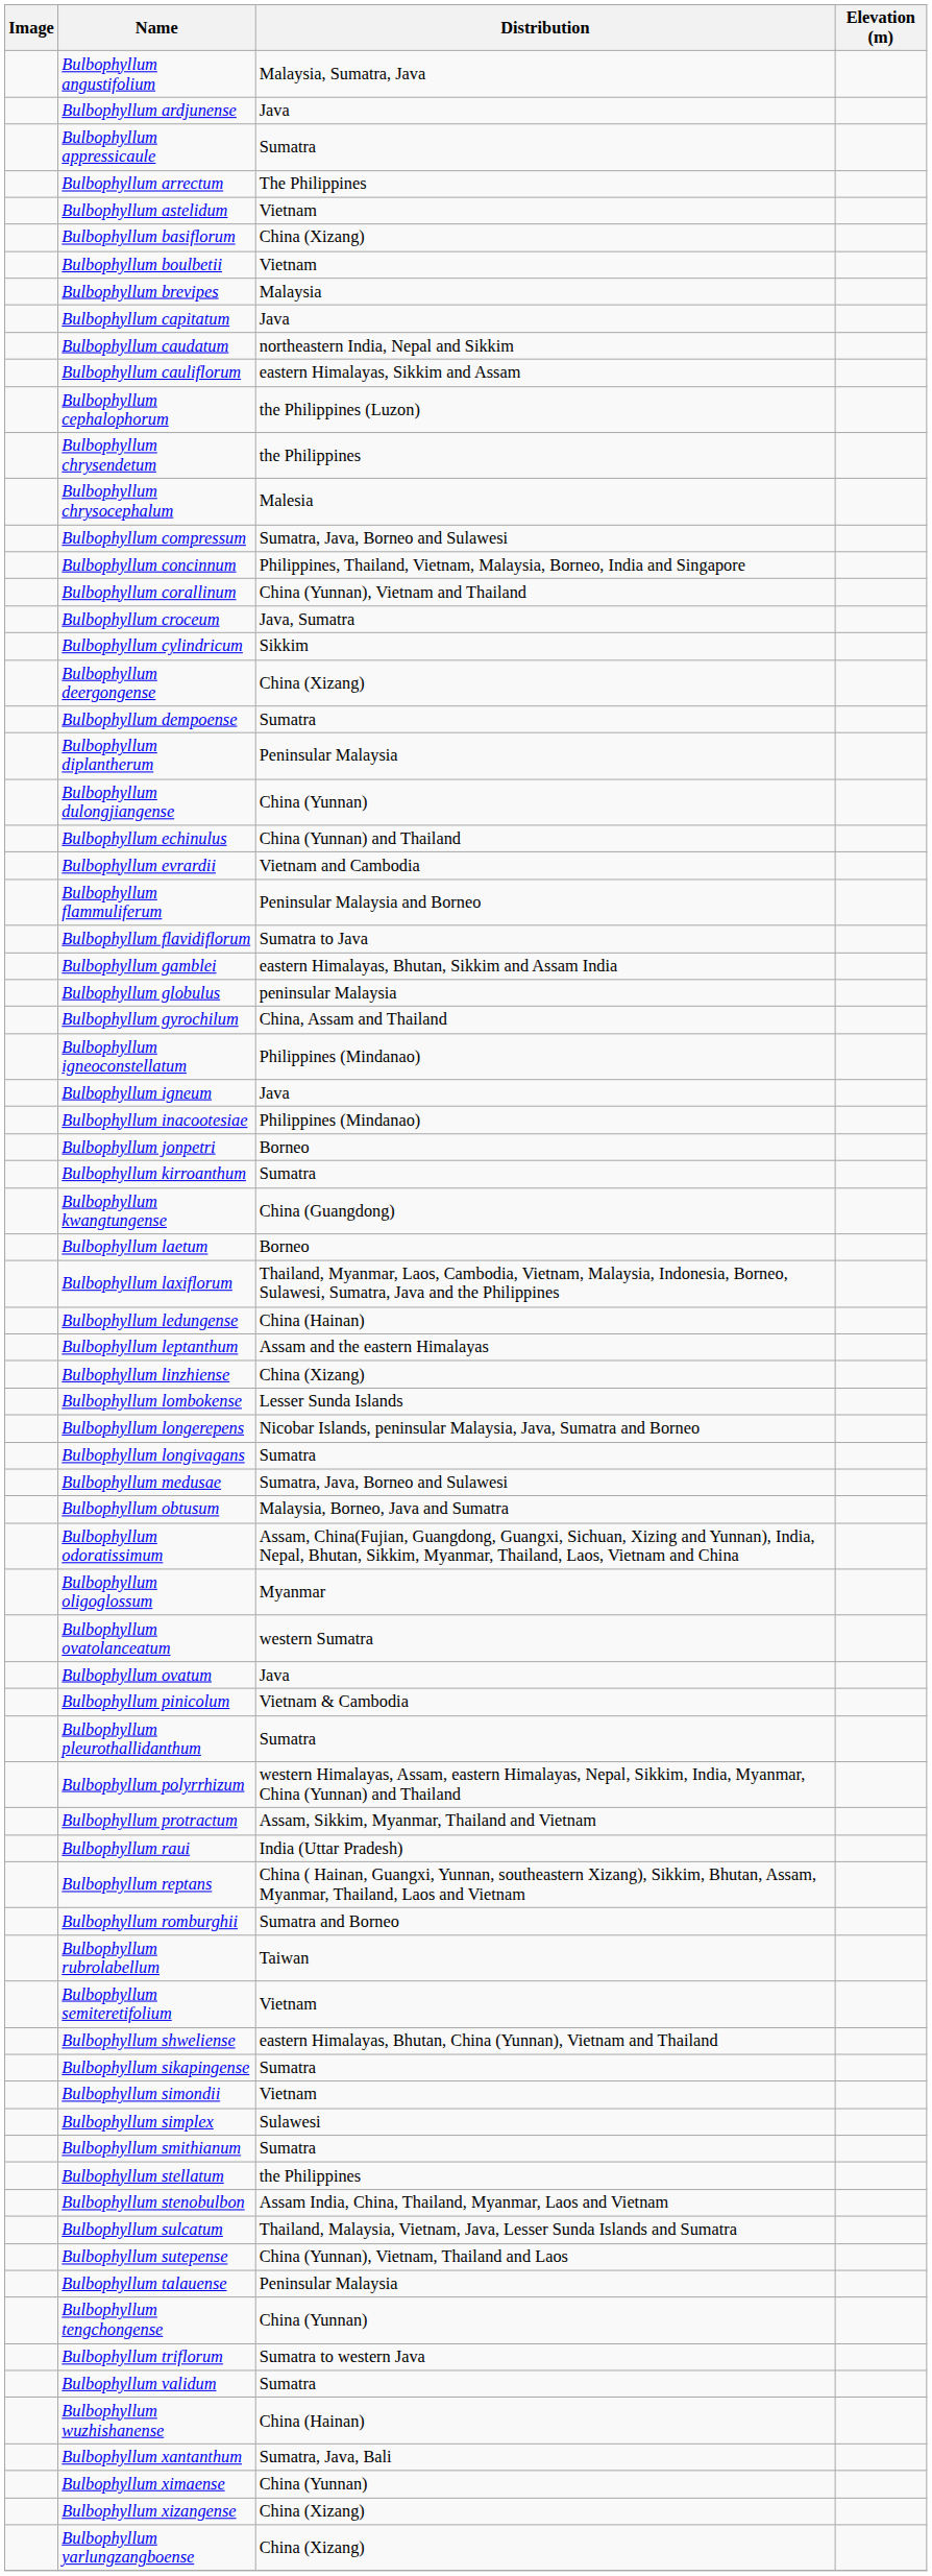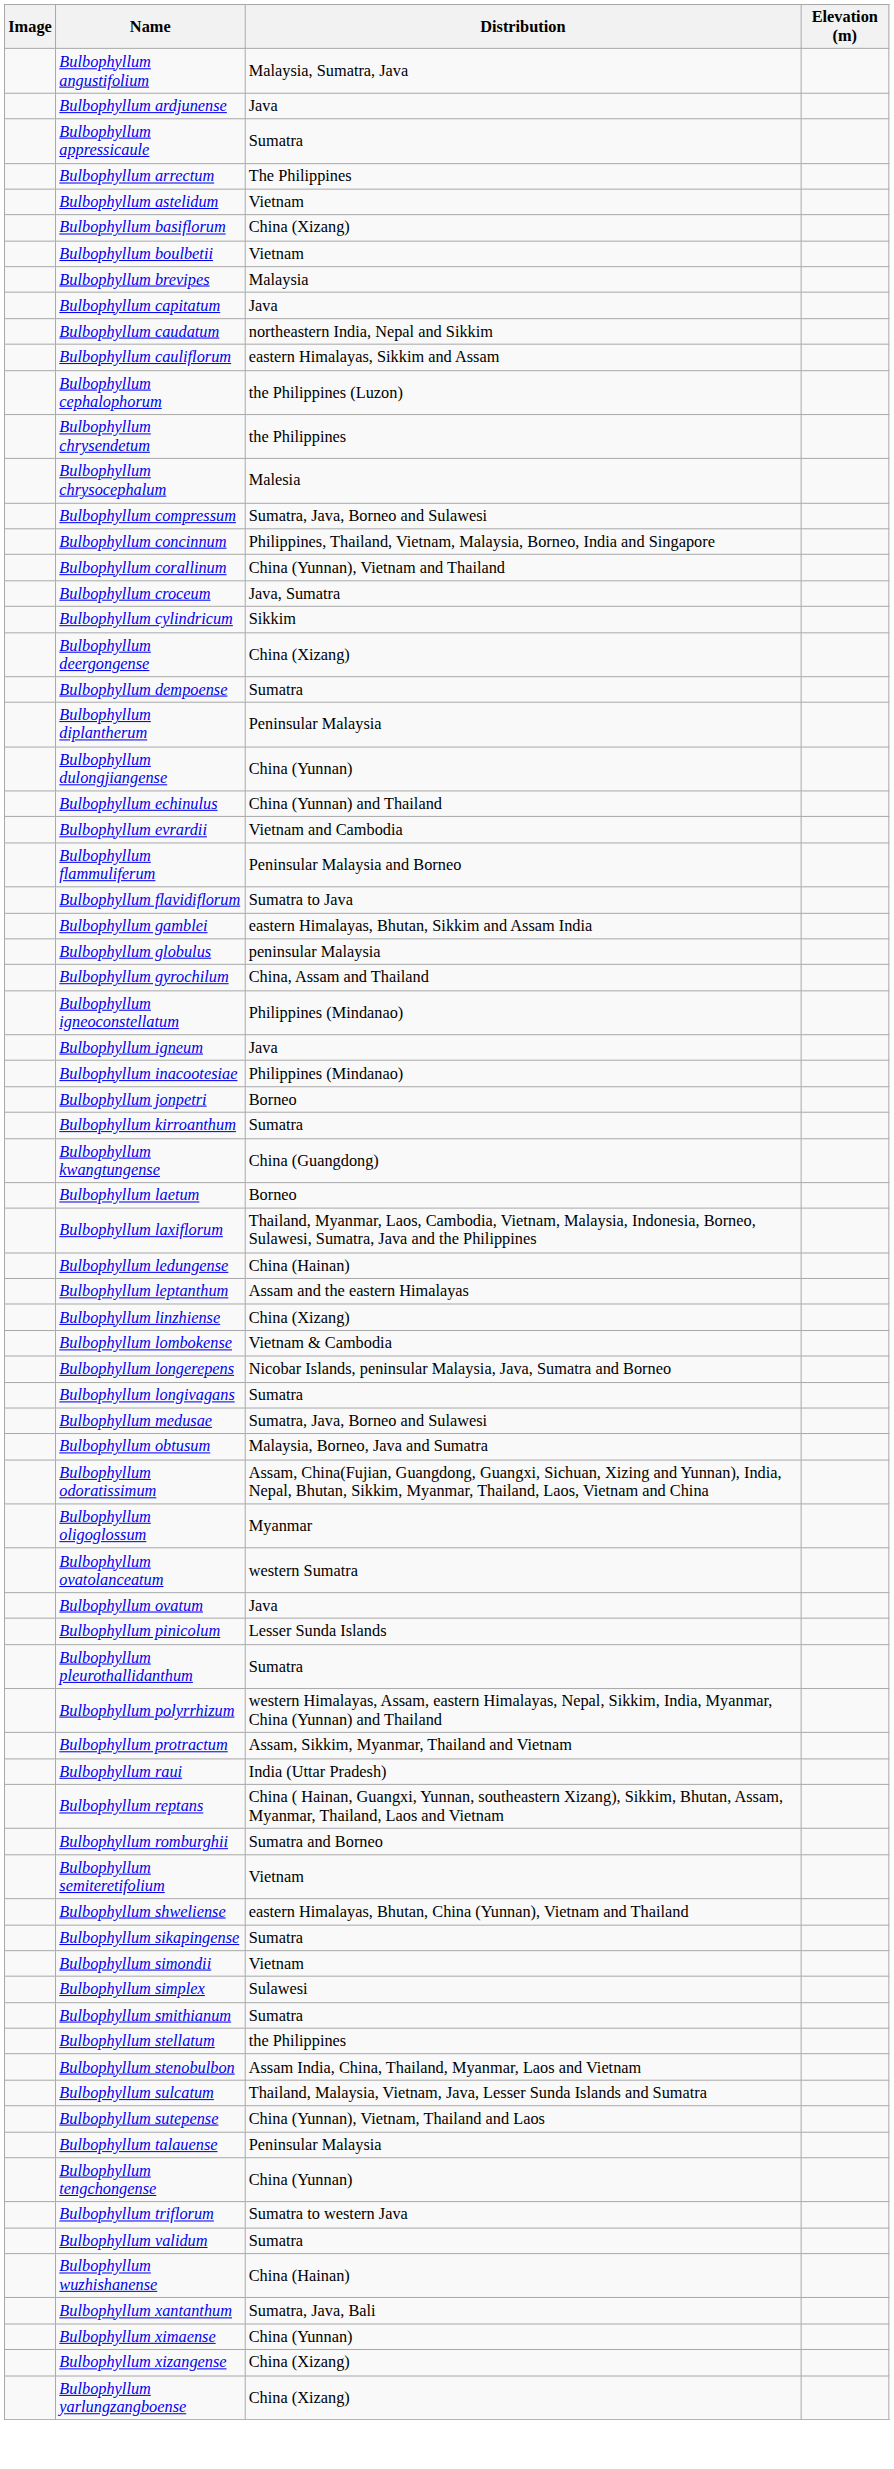 <table class="wikitable collapsible">
 <tr>
 <th>Image</th>
 <th>Name</th>
 <th>Distribution</th>
 <th>Elevation (m)</th>
 </tr>
 <tr>
 <td></td>
 <td><em><a href='#'>Bulbophyllum angustifolium</a></em> </td>
 <td>Malaysia, Sumatra, Java</td>
 <td></td>
 </tr>
 <tr>
 <td></td>
 <td><em><a href='#'>Bulbophyllum ardjunense</a></em> </td>
 <td>Java</td>
 <td></td>
 </tr>
 <tr>
 <td></td>
 <td><em><a href='#'>Bulbophyllum appressicaule</a></em> </td>
 <td>Sumatra</td>
 <td></td>
 </tr>
 <tr>
 <td></td>
 <td><em><a href='#'>Bulbophyllum arrectum</a></em> </td>
 <td>The Philippines</td>
 <td></td>
 </tr>
 <tr>
 <td></td>
 <td><em><a href='#'>Bulbophyllum astelidum</a></em> </td>
 <td>Vietnam</td>
 <td></td>
 </tr>
 <tr>
 <td></td>
 <td><em><a href='#'>Bulbophyllum basiflorum</a></em> </td>
 <td>China (Xizang)</td>
 <td></td>
 </tr>
 <tr>
 <td></td>
 <td><em><a href='#'>Bulbophyllum boulbetii</a></em> </td>
 <td>Vietnam</td>
 <td></td>
 </tr>
 <tr>
 <td></td>
 <td><em><a href='#'>Bulbophyllum brevipes</a></em> </td>
 <td>Malaysia</td>
 <td></td>
 </tr>
 <tr>
 <td></td>
 <td><em><a href='#'>Bulbophyllum capitatum</a></em> </td>
 <td>Java</td>
 <td></td>
 </tr>
 <tr>
 <td></td>
 <td><em><a href='#'>Bulbophyllum caudatum</a></em> </td>
 <td>northeastern India, Nepal and Sikkim</td>
 <td></td>
 </tr>
 <tr>
 <td></td>
 <td><em><a href='#'>Bulbophyllum cauliflorum</a></em> </td>
 <td>eastern Himalayas, Sikkim and Assam</td>
 <td></td>
 </tr>
 <tr>
 <td></td>
 <td><em><a href='#'>Bulbophyllum cephalophorum</a></em> </td>
 <td>the Philippines (Luzon)</td>
 <td></td>
 </tr>
 <tr>
 <td></td>
 <td><em><a href='#'>Bulbophyllum chrysendetum</a></em> </td>
 <td>the Philippines</td>
 <td></td>
 </tr>
 <tr>
 <td></td>
 <td><em><a href='#'>Bulbophyllum chrysocephalum</a></em> </td>
 <td>Malesia</td>
 <td></td>
 </tr>
 <tr>
 <td></td>
 <td><em><a href='#'>Bulbophyllum compressum</a></em> </td>
 <td>Sumatra, Java, Borneo and Sulawesi</td>
 <td></td>
 </tr>
 <tr>
 <td></td>
 <td><em><a href='#'>Bulbophyllum concinnum</a></em> </td>
 <td>Philippines, Thailand, Vietnam, Malaysia, Borneo, India and Singapore</td>
 <td></td>
 </tr>
 <tr>
 <td></td>
 <td><em><a href='#'>Bulbophyllum corallinum</a></em> </td>
 <td>China (Yunnan), Vietnam and Thailand</td>
 <td></td>
 </tr>
 <tr>
 <td></td>
 <td><em><a href='#'>Bulbophyllum croceum</a></em> </td>
 <td>Java, Sumatra</td>
 <td></td>
 </tr>
 <tr>
 <td></td>
 <td><em><a href='#'>Bulbophyllum cylindricum</a></em> </td>
 <td>Sikkim</td>
 <td></td>
 </tr>
 <tr>
 <td></td>
 <td><em><a href='#'>Bulbophyllum deergongense</a></em> </td>
 <td>China (Xizang)</td>
 <td></td>
 </tr>
 <tr>
 <td></td>
 <td><em><a href='#'>Bulbophyllum dempoense</a></em> </td>
 <td>Sumatra</td>
 <td></td>
 </tr>
 <tr>
 <td></td>
 <td><em><a href='#'>Bulbophyllum diplantherum</a></em> </td>
 <td>Peninsular Malaysia</td>
 <td></td>
 </tr>
 <tr>
 <td></td>
 <td><em><a href='#'>Bulbophyllum dulongjiangense</a></em> </td>
 <td>China (Yunnan)</td>
 <td></td>
 </tr>
 <tr>
 <td></td>
 <td><em><a href='#'>Bulbophyllum echinulus</a></em> </td>
 <td>China (Yunnan) and Thailand</td>
 <td></td>
 </tr>
 <tr>
 <td></td>
 <td><em><a href='#'>Bulbophyllum evrardii</a></em> </td>
 <td>Vietnam and Cambodia</td>
 <td></td>
 </tr>
 <tr>
 <td></td>
 <td><em><a href='#'>Bulbophyllum flammuliferum</a></em> </td>
 <td>Peninsular Malaysia and Borneo</td>
 <td></td>
 </tr>
 <tr>
 <td></td>
 <td><em><a href='#'>Bulbophyllum flavidiflorum</a></em> </td>
 <td>Sumatra to Java</td>
 <td></td>
 </tr>
 <tr>
 <td></td>
 <td><em><a href='#'>Bulbophyllum gamblei</a></em> </td>
 <td>eastern Himalayas, Bhutan, Sikkim and Assam India</td>
 <td></td>
 </tr>
 <tr>
 <td></td>
 <td><em><a href='#'>Bulbophyllum globulus</a></em> </td>
 <td>peninsular Malaysia</td>
 <td></td>
 </tr>
 <tr>
 <td></td>
 <td><em><a href='#'>Bulbophyllum gyrochilum</a></em> </td>
 <td>China, Assam and Thailand</td>
 <td></td>
 </tr>
 <tr>
 <td></td>
 <td><em><a href='#'>Bulbophyllum igneoconstellatum</a></em> </td>
 <td>Philippines (Mindanao)</td>
 <td></td>
 </tr>
 <tr>
 <td></td>
 <td><em><a href='#'>Bulbophyllum igneum</a></em> </td>
 <td>Java</td>
 <td></td>
 </tr>
 <tr>
 <td></td>
 <td><em><a href='#'>Bulbophyllum inacootesiae</a></em> </td>
 <td>Philippines (Mindanao)</td>
 <td></td>
 </tr>
 <tr>
 <td></td>
 <td><em><a href='#'>Bulbophyllum jonpetri</a></em> </td>
 <td>Borneo</td>
 <td></td>
 </tr>
 <tr>
 <td></td>
 <td><em><a href='#'>Bulbophyllum kirroanthum</a></em> </td>
 <td>Sumatra</td>
 <td></td>
 </tr>
 <tr>
 <td></td>
 <td><em><a href='#'>Bulbophyllum kwangtungense</a></em> </td>
 <td>China (Guangdong)</td>
 <td></td>
 </tr>
 <tr>
 <td></td>
 <td><em><a href='#'>Bulbophyllum laetum</a></em> </td>
 <td>Borneo</td>
 <td></td>
 </tr>
 <tr>
 <td></td>
 <td><em><a href='#'>Bulbophyllum laxiflorum</a></em> </td>
 <td>Thailand, Myanmar, Laos, Cambodia, Vietnam, Malaysia, Indonesia, Borneo, Sulawesi, Sumatra, Java and the Philippines</td>
 <td></td>
 </tr>
 <tr>
 <td></td>
 <td><em><a href='#'>Bulbophyllum ledungense</a></em> </td>
 <td>China (Hainan)</td>
 <td></td>
 </tr>
 <tr>
 <td></td>
 <td><em><a href='#'>Bulbophyllum leptanthum</a></em> </td>
 <td>Assam and the eastern Himalayas</td>
 <td></td>
 </tr>
 <tr>
 <td></td>
 <td><em><a href='#'>Bulbophyllum linzhiense</a></em> </td>
 <td>China (Xizang)</td>
 <td></td>
 </tr>
 <tr>
 <td></td>
 <td><em><a href='#'>Bulbophyllum lombokense</a></em> </td>
-<td>Lesser Sunda Islands</td>
+<td>Vietnam & Cambodia</td>
 <td></td>
 </tr>
 <tr>
 <td></td>
 <td><em><a href='#'>Bulbophyllum longerepens</a></em> </td>
 <td>Nicobar Islands, peninsular Malaysia, Java, Sumatra and Borneo</td>
 <td></td>
 </tr>
 <tr>
 <td></td>
 <td><em><a href='#'>Bulbophyllum longivagans</a></em> </td>
 <td>Sumatra</td>
 <td></td>
 </tr>
 <tr>
 <td></td>
 <td><em><a href='#'>Bulbophyllum medusae</a></em> </td>
 <td>Sumatra, Java, Borneo and Sulawesi</td>
 <td></td>
 </tr>
 <tr>
 <td></td>
 <td><em><a href='#'>Bulbophyllum obtusum</a></em> </td>
 <td>Malaysia, Borneo, Java and Sumatra</td>
 <td></td>
 </tr>
 <tr>
 <td></td>
 <td><em><a href='#'>Bulbophyllum odoratissimum</a></em> </td>
 <td>Assam,  China(Fujian, Guangdong, Guangxi, Sichuan, Xizing and Yunnan), India, Nepal, Bhutan, Sikkim, Myanmar, Thailand, Laos, Vietnam and China</td>
 <td></td>
 </tr>
 <tr>
 <td></td>
 <td><em><a href='#'>Bulbophyllum oligoglossum</a></em> </td>
 <td>Myanmar</td>
 <td></td>
 </tr>
 <tr>
 <td></td>
 <td><em><a href='#'>Bulbophyllum ovatolanceatum</a></em> </td>
 <td>western Sumatra</td>
 <td></td>
 </tr>
 <tr>
 <td></td>
 <td><em><a href='#'>Bulbophyllum ovatum</a></em> </td>
 <td>Java</td>
 <td></td>
 </tr>
 <tr>
 <td></td>
 <td><em><a href='#'>Bulbophyllum pinicolum</a></em> </td>
-<td>Vietnam & Cambodia</td>
+<td>Lesser Sunda Islands</td>
 <td></td>
 </tr>
 <tr>
 <td></td>
 <td><em><a href='#'>Bulbophyllum pleurothallidanthum</a></em> </td>
 <td>Sumatra</td>
 <td></td>
 </tr>
 <tr>
 <td></td>
 <td><em><a href='#'>Bulbophyllum polyrrhizum</a></em> </td>
 <td>western Himalayas, Assam, eastern Himalayas, Nepal, Sikkim, India, Myanmar, China (Yunnan) and Thailand</td>
 <td></td>
 </tr>
 <tr>
 <td></td>
 <td><em><a href='#'>Bulbophyllum protractum</a></em> </td>
 <td>Assam, Sikkim, Myanmar, Thailand and Vietnam</td>
 <td></td>
 </tr>
 <tr>
 <td></td>
 <td><em><a href='#'>Bulbophyllum raui</a></em> </td>
 <td>India (Uttar Pradesh)</td>
 <td></td>
 </tr>
 <tr>
 <td></td>
 <td><em><a href='#'>Bulbophyllum reptans</a></em> </td>
 <td>China ( Hainan, Guangxi, Yunnan, southeastern Xizang), Sikkim, Bhutan, Assam, Myanmar, Thailand, Laos and Vietnam</td>
 <td></td>
 </tr>
 <tr>
 <td></td>
 <td><em><a href='#'>Bulbophyllum romburghii</a></em> </td>
 <td>Sumatra and Borneo</td>
-<td></td>
-</tr>
-<tr>
-<td></td>
-<td><em><a href='#'>Bulbophyllum rubrolabellum</a></em> </td>
-<td>Taiwan</td>
 <td></td>
 </tr>
 <tr>
 <td></td>
 <td><em><a href='#'>Bulbophyllum semiteretifolium</a></em> </td>
 <td>Vietnam</td>
 <td></td>
 </tr>
 <tr>
 <td></td>
 <td><em><a href='#'>Bulbophyllum shweliense</a></em> </td>
 <td>eastern Himalayas, Bhutan, China (Yunnan), Vietnam and Thailand</td>
 <td></td>
 </tr>
 <tr>
 <td></td>
 <td><em><a href='#'>Bulbophyllum sikapingense</a></em> </td>
 <td>Sumatra</td>
 <td></td>
 </tr>
 <tr>
 <td></td>
 <td><em><a href='#'>Bulbophyllum simondii</a></em> </td>
 <td>Vietnam</td>
 <td></td>
 </tr>
 <tr>
 <td></td>
 <td><em><a href='#'>Bulbophyllum simplex</a></em> </td>
 <td>Sulawesi</td>
 <td></td>
 </tr>
 <tr>
 <td></td>
 <td><em><a href='#'>Bulbophyllum smithianum</a></em> </td>
 <td>Sumatra</td>
 <td></td>
 </tr>
 <tr>
 <td></td>
 <td><em><a href='#'>Bulbophyllum stellatum</a></em> </td>
 <td>the Philippines</td>
 <td></td>
 </tr>
 <tr>
 <td></td>
 <td><em><a href='#'>Bulbophyllum stenobulbon</a></em> </td>
 <td>Assam India, China, Thailand, Myanmar, Laos and Vietnam</td>
 <td></td>
 </tr>
 <tr>
 <td></td>
 <td><em><a href='#'>Bulbophyllum sulcatum</a></em> </td>
 <td>Thailand, Malaysia, Vietnam, Java, Lesser Sunda Islands and Sumatra</td>
 <td></td>
 </tr>
 <tr>
 <td></td>
 <td><em><a href='#'>Bulbophyllum sutepense</a></em> </td>
 <td>China (Yunnan), Vietnam, Thailand and Laos</td>
 <td></td>
 </tr>
 <tr>
 <td></td>
 <td><em><a href='#'>Bulbophyllum talauense</a></em> </td>
 <td>Peninsular Malaysia</td>
 <td></td>
 </tr>
 <tr>
 <td></td>
 <td><em><a href='#'>Bulbophyllum tengchongense</a></em> </td>
 <td>China (Yunnan)</td>
 <td></td>
 </tr>
 <tr>
 <td></td>
 <td><em><a href='#'>Bulbophyllum triflorum</a></em> </td>
 <td>Sumatra to western Java</td>
 <td></td>
 </tr>
 <tr>
 <td></td>
 <td><em><a href='#'>Bulbophyllum validum</a></em> </td>
 <td>Sumatra</td>
 <td></td>
 </tr>
 <tr>
 <td></td>
 <td><em><a href='#'>Bulbophyllum wuzhishanense</a></em> </td>
 <td>China (Hainan)</td>
 <td></td>
 </tr>
 <tr>
 <td></td>
 <td><em><a href='#'>Bulbophyllum xantanthum</a></em> </td>
 <td>Sumatra, Java, Bali</td>
 <td></td>
 </tr>
 <tr>
 <td></td>
 <td><em><a href='#'>Bulbophyllum ximaense</a></em> </td>
 <td>China (Yunnan)</td>
 <td></td>
 </tr>
 <tr>
 <td></td>
 <td><em><a href='#'>Bulbophyllum xizangense</a></em> </td>
 <td>China (Xizang)</td>
 <td></td>
 </tr>
 <tr>
 <td></td>
 <td><em><a href='#'>Bulbophyllum yarlungzangboense</a></em> </td>
 <td>China (Xizang)</td>
 <td></td>
 </tr>
 <tr>
 </tr>
 </table>
